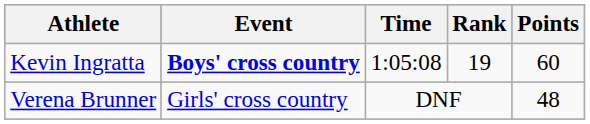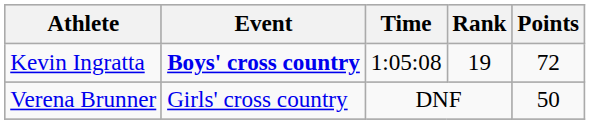 <table class="wikitable" border="1" style="font-size:90%">
 <tr>
 <th>Athlete</th>
 <th>Event</th>
 <th>Time</th>
 <th>Rank</th>
 <th>Points</th>
 </tr>
 <tr>
 <td><a href='#'>Kevin Ingratta</a></td>
 <td><strong><a href='#'>Boys' cross country</a></strong></td>
 <td align=center>1:05:08</td>
 <td align=center>19</td>
-<td align=center>60</td>
+<td align=center>72</td>
 </tr>
 <tr>
 <td><a href='#'>Verena Brunner</a></td>
 <td><a href='#'>Girls' cross country</a></td>
 <td align=center colspan=2>DNF</td>
-<td align=center>48</td>
+<td align=center>50</td>
 </tr>
 </table>
